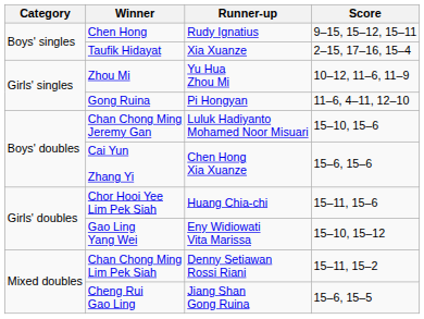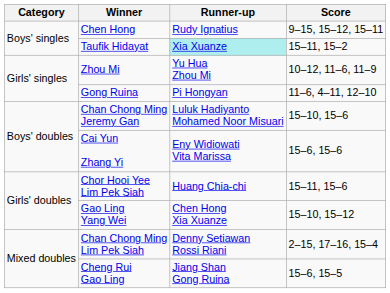 <table class="wikitable">
 <tr>
 <th>Category</th>
 <th>Winner</th>
 <th>Runner-up</th>
 <th>Score</th>
 </tr>
 <tr>
 <td rowspan=2>Boys' singles</td>
 <td> <a href='#'>Chen Hong</a></td>
 <td> <a href='#'>Rudy Ignatius</a></td>
 <td>9–15, 15–12, 15–11</td>
 </tr>
 <tr>
 <td> <a href='#'>Taufik Hidayat</a></td>
-<td> <a href='#'>Xia Xuanze</a></td>
-<td>2–15, 17–16, 15–4</td>
+<td style="background: paleturquoise;"> <a href='#'>Xia Xuanze</a></td>
+<td>15–11, 15–2</td>
 </tr>
 <tr>
 <td rowspan=2>Girls' singles</td>
 <td> <a href='#'>Zhou Mi</a></td>
 <td> <a href='#'>Yu Hua</a><br> <a href='#'>Zhou Mi</a></td>
 <td>10–12, 11–6, 11–9</td>
 </tr>
 <tr>
 <td> <a href='#'>Gong Ruina</a></td>
 <td> <a href='#'>Pi Hongyan</a></td>
 <td>11–6, 4–11, 12–10</td>
 </tr>
 <tr>
 <td rowspan=2>Boys' doubles</td>
 <td> <a href='#'>Chan Chong Ming</a><br> <a href='#'>Jeremy Gan</a></td>
 <td> <a href='#'>Luluk Hadiyanto</a><br> <a href='#'>Mohamed Noor Misuari</a></td>
 <td>15–10, 15–6</td>
 </tr>
 <tr>
 <td> <a href='#'>Cai Yun</a><br><br> <a href='#'>Zhang Yi</a></td>
-<td> <a href='#'>Chen Hong</a><br> <a href='#'>Xia Xuanze</a></td>
+<td> <a href='#'>Eny Widiowati</a><br> <a href='#'>Vita Marissa</a></td>
 <td>15–6, 15–6</td>
 </tr>
 <tr>
 <td rowspan=2>Girls' doubles</td>
 <td> <a href='#'>Chor Hooi Yee</a><br>  <a href='#'>Lim Pek Siah</a></td>
 <td> <a href='#'>Huang Chia-chi</a></td>
 <td>15–11, 15–6</td>
 </tr>
 <tr>
 <td> <a href='#'>Gao Ling</a><br> <a href='#'>Yang Wei</a></td>
-<td> <a href='#'>Eny Widiowati</a><br> <a href='#'>Vita Marissa</a></td>
+<td> <a href='#'>Chen Hong</a><br> <a href='#'>Xia Xuanze</a></td>
 <td>15–10, 15–12</td>
 </tr>
 <tr>
 <td rowspan=2>Mixed doubles</td>
 <td> <a href='#'>Chan Chong Ming</a><br> <a href='#'>Lim Pek Siah</a></td>
 <td> <a href='#'>Denny Setiawan</a><br> <a href='#'>Rossi Riani</a></td>
-<td>15–11, 15–2</td>
+<td>2–15, 17–16, 15–4</td>
 </tr>
 <tr>
 <td> <a href='#'>Cheng Rui</a><br> <a href='#'>Gao Ling</a></td>
 <td> <a href='#'>Jiang Shan</a><br> <a href='#'>Gong Ruina</a></td>
 <td>15–6, 15–5</td>
 </tr>
 </table>
